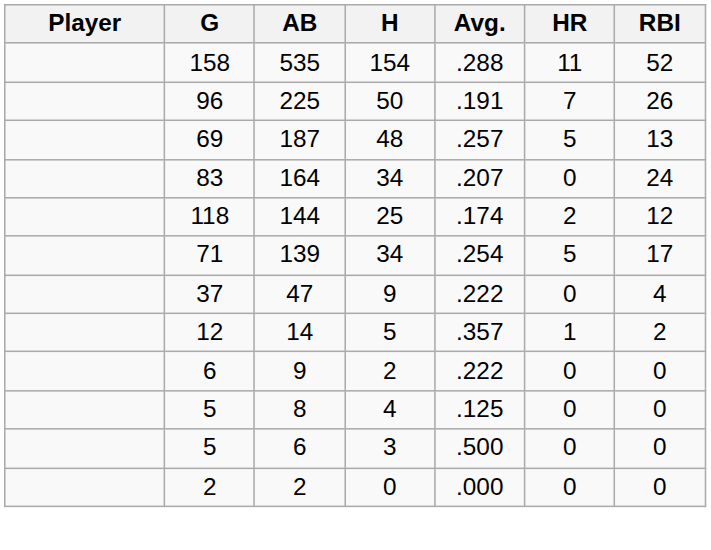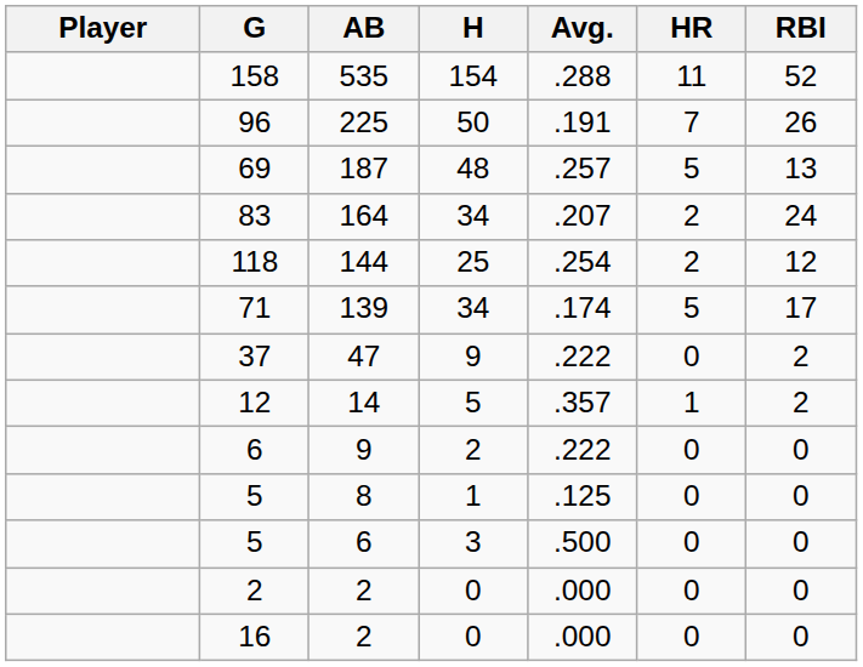 <table class="wikitable sortable">
 <tr>
 <th bgcolor="#DDDDFF" width="16%">Player</th>
 <th bgcolor="#DDDDFF" width="9%">G</th>
 <th bgcolor="#DDDDFF" width="9%">AB</th>
 <th bgcolor="#DDDDFF" width="9%">H</th>
 <th bgcolor="#DDDDFF" width="9%">Avg.</th>
 <th bgcolor="#DDDDFF" width="9%">HR</th>
 <th bgcolor="#DDDDFF" width="9%">RBI</th>
 </tr>
 <tr align="center">
 <td></td>
 <td>158</td>
 <td>535</td>
 <td>154</td>
 <td>.288</td>
 <td>11</td>
 <td>52</td>
 </tr>
 <tr align="center">
 <td></td>
 <td>96</td>
 <td>225</td>
 <td>50</td>
 <td>.191</td>
 <td>7</td>
 <td>26</td>
 </tr>
 <tr align="center">
 <td></td>
 <td>69</td>
 <td>187</td>
 <td>48</td>
 <td>.257</td>
 <td>5</td>
 <td>13</td>
 </tr>
 <tr align="center">
 <td></td>
 <td>83</td>
 <td>164</td>
 <td>34</td>
 <td>.207</td>
-<td>0</td>
+<td>2</td>
 <td>24</td>
 </tr>
 <tr align="center">
 <td></td>
 <td>118</td>
 <td>144</td>
 <td>25</td>
-<td>.174</td>
+<td>.254</td>
 <td>2</td>
 <td>12</td>
 </tr>
 <tr align="center">
 <td></td>
 <td>71</td>
 <td>139</td>
 <td>34</td>
-<td>.254</td>
+<td>.174</td>
 <td>5</td>
 <td>17</td>
 </tr>
 <tr align="center">
 <td></td>
 <td>37</td>
 <td>47</td>
 <td>9</td>
 <td>.222</td>
 <td>0</td>
-<td>4</td>
+<td>2</td>
 </tr>
 <tr align="center">
 <td></td>
 <td>12</td>
 <td>14</td>
 <td>5</td>
 <td>.357</td>
 <td>1</td>
 <td>2</td>
 </tr>
 <tr align="center">
 <td></td>
 <td>6</td>
 <td>9</td>
 <td>2</td>
 <td>.222</td>
 <td>0</td>
 <td>0</td>
 </tr>
 <tr align="center">
 <td></td>
 <td>5</td>
 <td>8</td>
-<td>4</td>
+<td>1</td>
 <td>.125</td>
 <td>0</td>
 <td>0</td>
 </tr>
 <tr align="center">
 <td></td>
 <td>5</td>
 <td>6</td>
 <td>3</td>
 <td>.500</td>
 <td>0</td>
 <td>0</td>
 </tr>
 <tr align="center">
 <td></td>
 <td>2</td>
 <td>2</td>
 <td>0</td>
 <td>.000</td>
 <td>0</td>
 <td>0</td>
 </tr>
+<tr align="center">
+<td></td>
+<td>16</td>
+<td>2</td>
+<td>0</td>
+<td>.000</td>
+<td>0</td>
+<td>0</td>
+</tr>
 </table>
